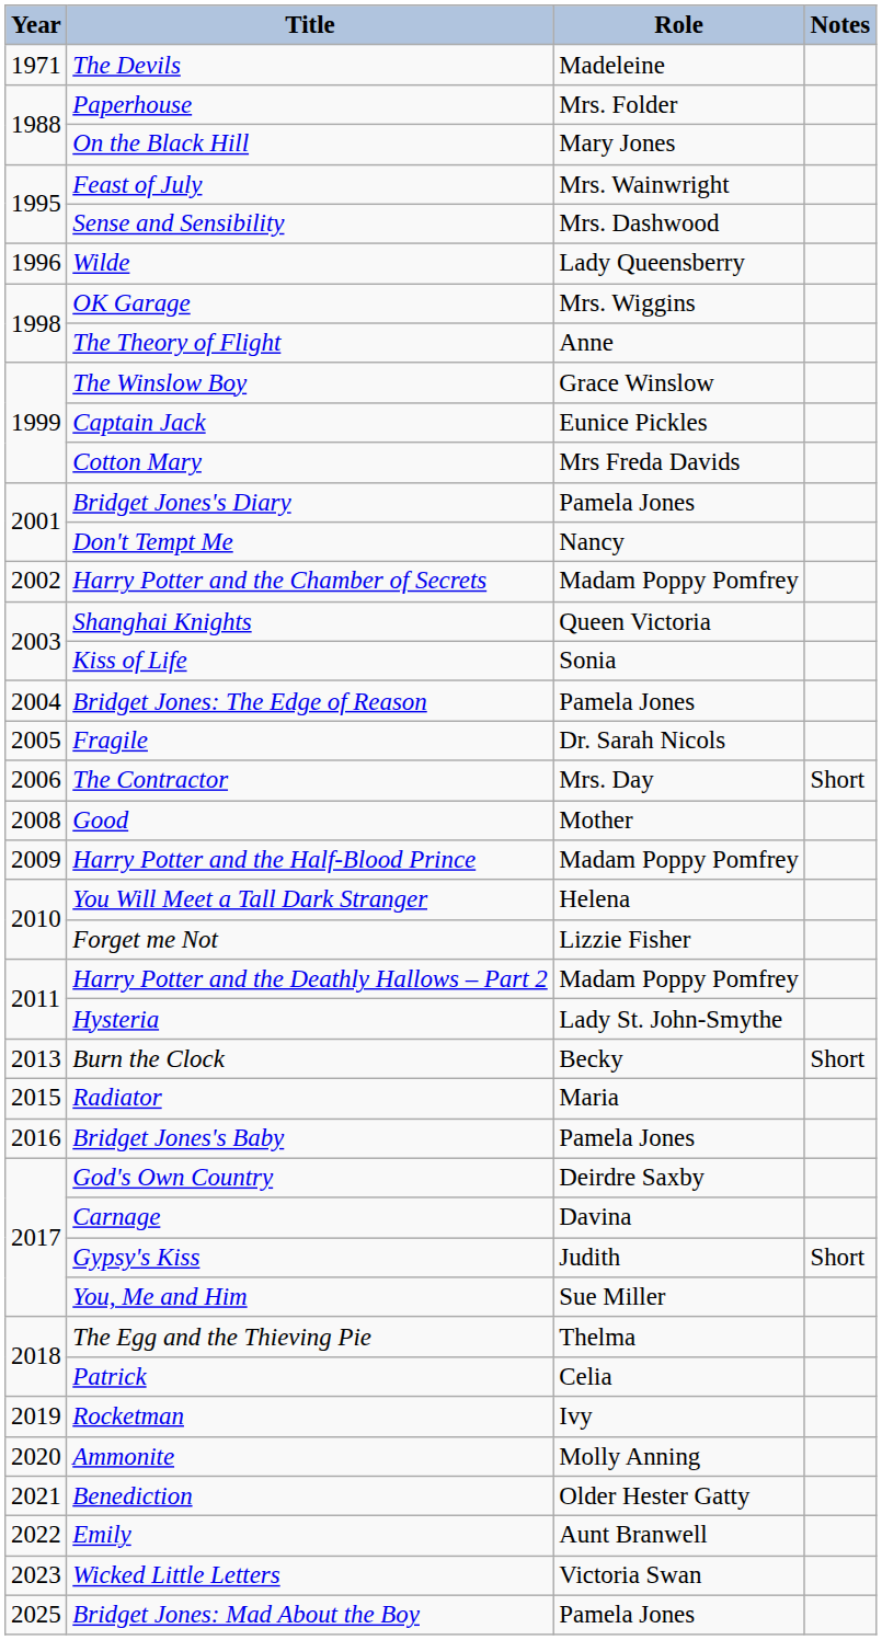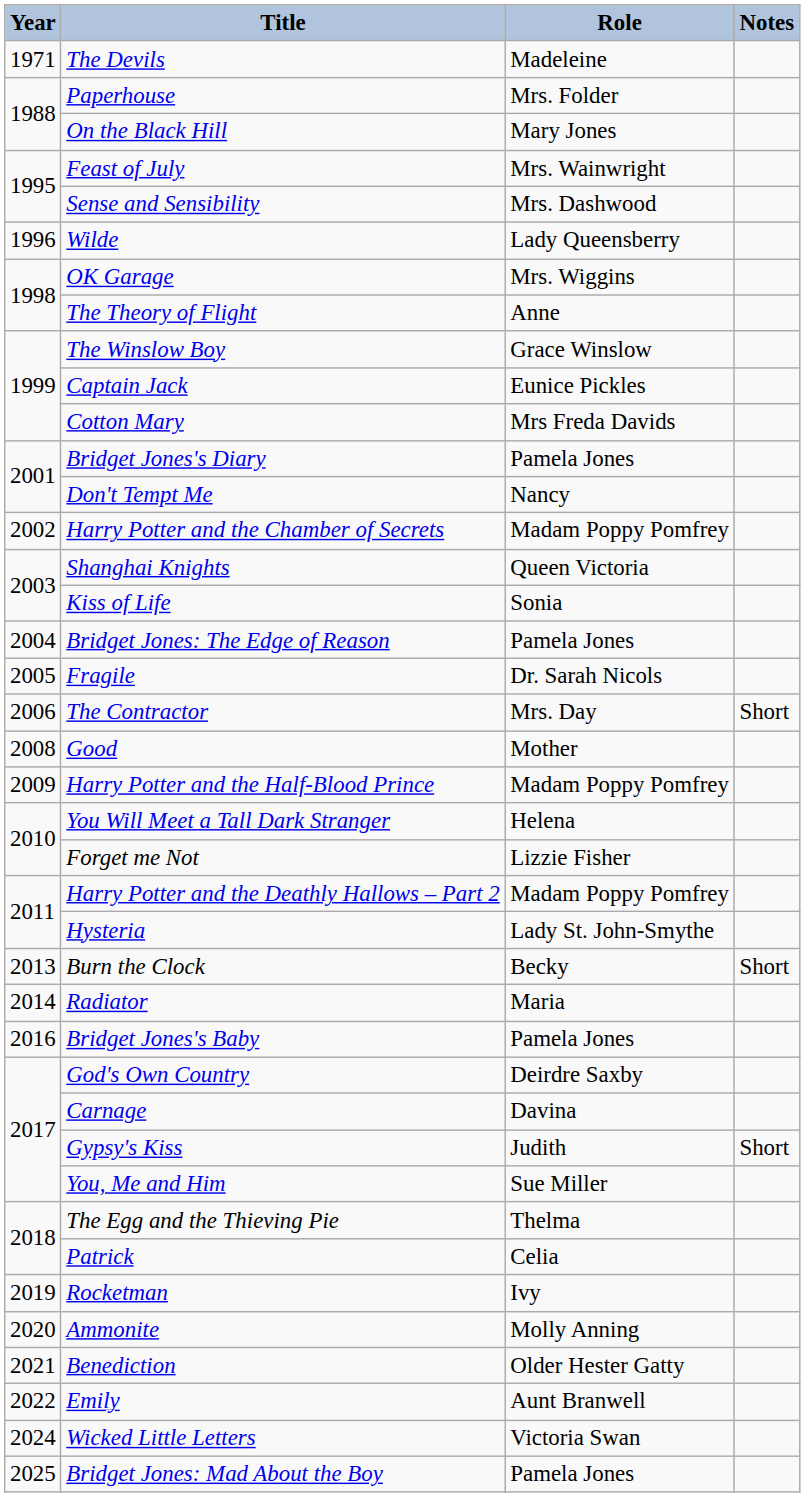 <table class="wikitable sortable">
 <tr>
 <th style="background:#B0C4DE;">Year</th>
 <th style="background:#B0C4DE;">Title</th>
 <th style="background:#B0C4DE;">Role</th>
 <th style="background:#B0C4DE;">Notes</th>
 </tr>
 <tr>
 <td>1971</td>
 <td><em><a href='#'>The Devils</a></em></td>
 <td>Madeleine</td>
 <td></td>
 </tr>
 <tr>
 <td rowspan=2>1988</td>
 <td><em><a href='#'>Paperhouse</a></em></td>
 <td>Mrs. Folder</td>
 <td></td>
 </tr>
 <tr>
 <td><em><a href='#'>On the Black Hill</a></em></td>
 <td>Mary Jones</td>
 <td></td>
 </tr>
 <tr>
 <td rowspan=2>1995</td>
 <td><em><a href='#'>Feast of July</a></em></td>
 <td>Mrs. Wainwright</td>
 <td></td>
 </tr>
 <tr>
 <td><em><a href='#'>Sense and Sensibility</a></em></td>
 <td>Mrs. Dashwood</td>
 <td></td>
 </tr>
 <tr>
 <td>1996</td>
 <td><em><a href='#'>Wilde</a></em></td>
 <td>Lady Queensberry</td>
 <td></td>
 </tr>
 <tr>
 <td rowspan=2>1998</td>
 <td><em><a href='#'>OK Garage</a></em></td>
 <td>Mrs. Wiggins</td>
 <td></td>
 </tr>
 <tr>
 <td><em><a href='#'>The Theory of Flight</a></em></td>
 <td>Anne</td>
 <td></td>
 </tr>
 <tr>
 <td rowspan=3>1999</td>
 <td><em><a href='#'>The Winslow Boy</a></em></td>
 <td>Grace Winslow</td>
 <td></td>
 </tr>
 <tr>
 <td><em><a href='#'>Captain Jack</a></em></td>
 <td>Eunice Pickles</td>
 <td></td>
 </tr>
 <tr>
 <td><em><a href='#'>Cotton Mary</a></em></td>
 <td>Mrs Freda Davids</td>
 <td></td>
 </tr>
 <tr>
 <td rowspan=2>2001</td>
 <td><em><a href='#'>Bridget Jones's Diary</a></em></td>
 <td>Pamela Jones</td>
 <td></td>
 </tr>
 <tr>
 <td><em><a href='#'>Don't Tempt Me</a></em></td>
 <td>Nancy</td>
 <td></td>
 </tr>
 <tr>
 <td>2002</td>
 <td><em><a href='#'>Harry Potter and the Chamber of Secrets</a></em></td>
 <td>Madam Poppy Pomfrey</td>
 <td></td>
 </tr>
 <tr>
 <td rowspan=2>2003</td>
 <td><em><a href='#'>Shanghai Knights</a></em></td>
 <td>Queen Victoria</td>
 <td></td>
 </tr>
 <tr>
 <td><em><a href='#'>Kiss of Life</a></em></td>
 <td>Sonia</td>
 <td></td>
 </tr>
 <tr>
 <td>2004</td>
 <td><em><a href='#'>Bridget Jones: The Edge of Reason</a></em></td>
 <td>Pamela Jones</td>
 <td></td>
 </tr>
 <tr>
 <td>2005</td>
 <td><em><a href='#'>Fragile</a></em></td>
 <td>Dr. Sarah Nicols</td>
 <td></td>
 </tr>
 <tr>
 <td>2006</td>
 <td><em><a href='#'>The Contractor</a></em></td>
 <td>Mrs. Day</td>
 <td>Short</td>
 </tr>
 <tr>
 <td>2008</td>
 <td><em><a href='#'>Good</a></em></td>
 <td>Mother</td>
 <td></td>
 </tr>
 <tr>
 <td>2009</td>
 <td><em><a href='#'>Harry Potter and the Half-Blood Prince</a></em></td>
 <td>Madam Poppy Pomfrey</td>
 <td></td>
 </tr>
 <tr>
 <td rowspan=2>2010</td>
 <td><em><a href='#'>You Will Meet a Tall Dark Stranger</a></em></td>
 <td>Helena</td>
 <td></td>
 </tr>
 <tr>
 <td><em>Forget me Not</em></td>
 <td>Lizzie Fisher</td>
 <td></td>
 </tr>
 <tr>
 <td rowspan=2>2011</td>
 <td><em><a href='#'>Harry Potter and the Deathly Hallows – Part 2</a></em></td>
 <td>Madam Poppy Pomfrey</td>
 <td></td>
 </tr>
 <tr>
 <td><em><a href='#'>Hysteria</a></em></td>
 <td>Lady St. John-Smythe</td>
 <td></td>
 </tr>
 <tr>
 <td>2013</td>
 <td><em>Burn the Clock</em></td>
 <td>Becky</td>
 <td>Short</td>
 </tr>
 <tr>
-<td>2015</td>
+<td>2014</td>
 <td><em><a href='#'>Radiator</a></em></td>
 <td>Maria</td>
 <td></td>
 </tr>
 <tr>
 <td>2016</td>
 <td><em><a href='#'>Bridget Jones's Baby</a></em></td>
 <td>Pamela Jones</td>
 <td></td>
 </tr>
 <tr>
 <td rowspan=4>2017</td>
 <td><em><a href='#'>God's Own Country</a></em></td>
 <td>Deirdre Saxby</td>
 <td></td>
 </tr>
 <tr>
 <td><em><a href='#'>Carnage</a></em></td>
 <td>Davina</td>
 <td></td>
 </tr>
 <tr>
 <td><em><a href='#'>Gypsy's Kiss</a></em></td>
 <td>Judith</td>
 <td>Short</td>
 </tr>
 <tr>
 <td><em><a href='#'>You, Me and Him</a></em></td>
 <td>Sue Miller</td>
 <td></td>
 </tr>
 <tr>
 <td rowspan=2>2018</td>
 <td><em>The Egg and the Thieving Pie</em></td>
 <td>Thelma</td>
 <td></td>
 </tr>
 <tr>
 <td><em><a href='#'>Patrick</a></em></td>
 <td>Celia</td>
 <td></td>
 </tr>
 <tr>
 <td>2019</td>
 <td><em><a href='#'>Rocketman</a></em></td>
 <td>Ivy</td>
 <td></td>
 </tr>
 <tr>
 <td>2020</td>
 <td><em><a href='#'>Ammonite</a></em></td>
 <td>Molly Anning</td>
 <td></td>
 </tr>
 <tr>
 <td>2021</td>
 <td><em><a href='#'>Benediction</a></em></td>
 <td>Older Hester Gatty</td>
 <td></td>
 </tr>
 <tr>
 <td>2022</td>
 <td><em><a href='#'>Emily</a></em></td>
 <td>Aunt Branwell</td>
 <td></td>
 </tr>
 <tr>
-<td>2023</td>
+<td>2024</td>
 <td><em><a href='#'>Wicked Little Letters</a></em></td>
 <td>Victoria Swan</td>
 <td></td>
 </tr>
 <tr>
 <td>2025</td>
 <td><em><a href='#'>Bridget Jones: Mad About the Boy</a></em></td>
 <td>Pamela Jones</td>
 <td></td>
 </tr>
 </table>
